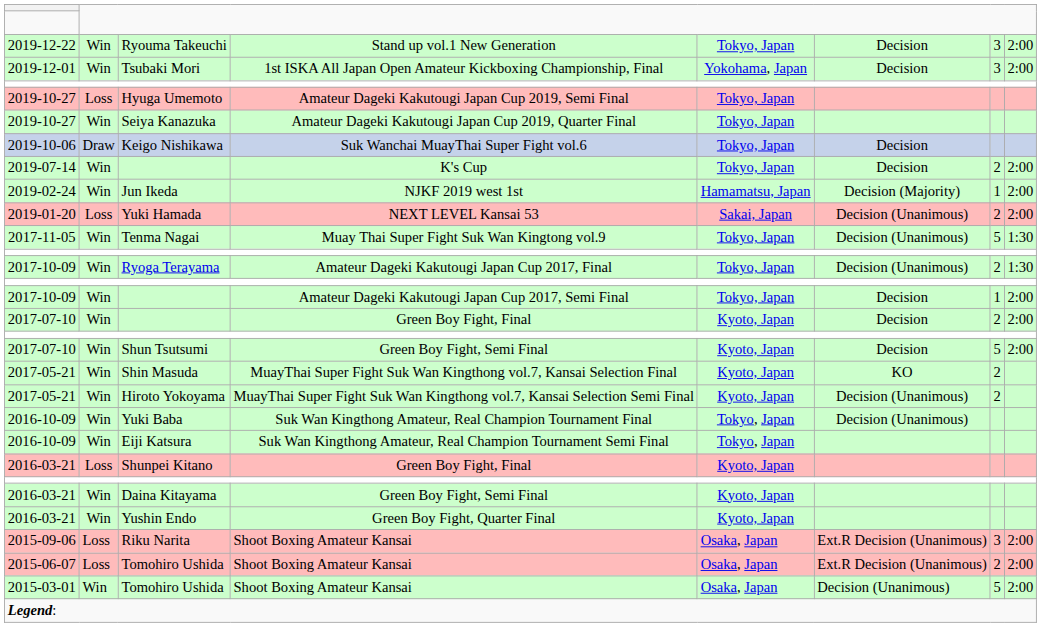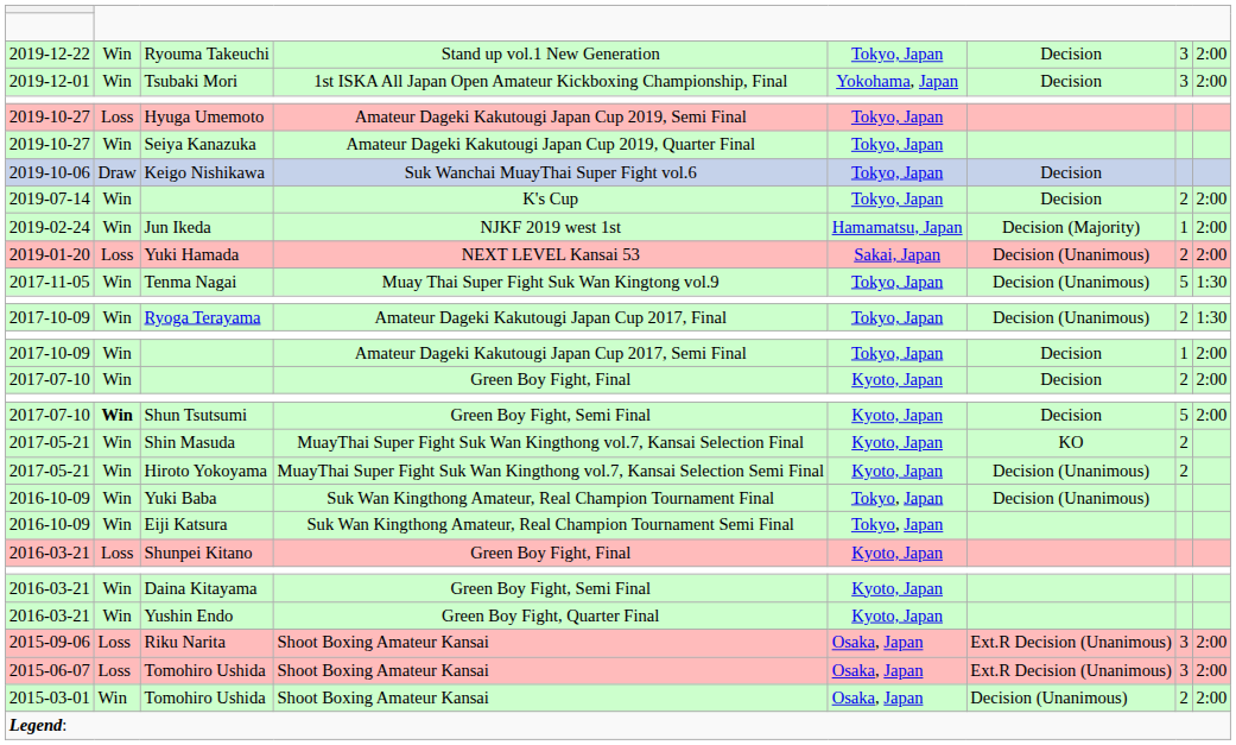 <table class="wikitable mw-collapsible mw-collapsed">
 <tr>
 <th></th>
 </tr>
 <tr>
 <td><br></td>
 </tr>
 <tr style="text-align:center; background:#CCFFCC;">
 <td>2019-12-22</td>
 <td>Win</td>
 <td align=left> Ryouma Takeuchi</td>
 <td>Stand up vol.1 New Generation</td>
 <td><a href='#'>Tokyo, Japan</a></td>
 <td>Decision</td>
 <td>3</td>
 <td>2:00</td>
 </tr>
 <tr style="text-align:center; background:#cfc;">
 <td>2019-12-01</td>
 <td>Win</td>
 <td align=left> Tsubaki Mori</td>
 <td>1st ISKA All Japan Open Amateur Kickboxing Championship, Final</td>
 <td><a href='#'>Yokohama</a>, <a href='#'>Japan</a></td>
 <td>Decision</td>
 <td>3</td>
 <td>2:00</td>
 </tr>
 <tr>
 <th style=background:white colspan=9></th>
 </tr>
 <tr style="text-align:center; background:#fbb;">
 <td>2019-10-27</td>
 <td>Loss</td>
 <td align=left> Hyuga Umemoto</td>
 <td>Amateur Dageki Kakutougi Japan Cup 2019, Semi Final</td>
 <td><a href='#'>Tokyo, Japan</a></td>
 <td></td>
 <td></td>
 <td></td>
 </tr>
 <tr style="text-align:center; background:#cfc;">
 <td>2019-10-27</td>
 <td>Win</td>
 <td align=left> Seiya Kanazuka</td>
 <td>Amateur Dageki Kakutougi Japan Cup 2019, Quarter Final</td>
 <td><a href='#'>Tokyo, Japan</a></td>
 <td></td>
 <td></td>
 <td></td>
 </tr>
 <tr style="text-align:center; background:#c5d2ea;">
 <td>2019-10-06</td>
 <td>Draw</td>
 <td align=left> Keigo Nishikawa</td>
 <td>Suk Wanchai MuayThai Super Fight vol.6</td>
 <td><a href='#'>Tokyo, Japan</a></td>
 <td>Decision</td>
 <td></td>
 <td></td>
 </tr>
 <tr style="text-align:center; background:#cfc;">
 <td>2019-07-14</td>
 <td>Win</td>
 <td align=left></td>
 <td>K's Cup</td>
 <td><a href='#'>Tokyo, Japan</a></td>
 <td>Decision</td>
 <td>2</td>
 <td>2:00</td>
 </tr>
 <tr style="text-align:center; background:#CCFFCC;">
 <td>2019-02-24</td>
 <td>Win</td>
 <td align=left> Jun Ikeda</td>
 <td>NJKF 2019 west 1st</td>
 <td><a href='#'>Hamamatsu, Japan</a></td>
 <td>Decision (Majority)</td>
 <td>1</td>
 <td>2:00</td>
 </tr>
 <tr style="text-align:center; background:#fbb;">
 <td>2019-01-20</td>
 <td>Loss</td>
 <td align=left> Yuki Hamada</td>
 <td>NEXT LEVEL Kansai 53</td>
 <td><a href='#'>Sakai, Japan</a></td>
 <td>Decision (Unanimous)</td>
 <td>2</td>
 <td>2:00</td>
 </tr>
 <tr style="text-align:center; background:#CCFFCC;">
 <td>2017-11-05</td>
 <td>Win</td>
 <td align=left> Tenma Nagai</td>
 <td>Muay Thai Super Fight Suk Wan Kingtong vol.9</td>
 <td><a href='#'>Tokyo, Japan</a></td>
 <td>Decision (Unanimous)</td>
 <td>5</td>
 <td>1:30</td>
 </tr>
 <tr>
 <th style=background:white colspan=9></th>
 </tr>
 <tr style="text-align:center; background:#cfc;">
 <td>2017-10-09</td>
 <td>Win</td>
 <td align=left> <a href='#'>Ryoga Terayama</a></td>
 <td>Amateur Dageki Kakutougi Japan Cup 2017, Final</td>
 <td><a href='#'>Tokyo, Japan</a></td>
 <td>Decision (Unanimous)</td>
 <td>2</td>
 <td>1:30</td>
 </tr>
 <tr>
 <th style=background:white colspan=9></th>
 </tr>
 <tr style="text-align:center; background:#cfc;">
 <td>2017-10-09</td>
 <td>Win</td>
 <td align=left></td>
 <td>Amateur Dageki Kakutougi Japan Cup 2017, Semi Final</td>
 <td><a href='#'>Tokyo, Japan</a></td>
 <td>Decision</td>
 <td>1</td>
 <td>2:00</td>
 </tr>
 <tr style="text-align:center; background:#CCFFCC;">
 <td>2017-07-10</td>
 <td>Win</td>
 <td align=left></td>
 <td>Green Boy Fight, Final</td>
 <td><a href='#'>Kyoto, Japan</a></td>
 <td>Decision</td>
 <td>2</td>
 <td>2:00</td>
 </tr>
 <tr>
 <th style=background:white colspan=9></th>
 </tr>
 <tr style="text-align:center; background:#CCFFCC;">
 <td>2017-07-10</td>
-<td>Win</td>
+<td><strong>Win</strong></td>
 <td align=left> Shun Tsutsumi</td>
 <td>Green Boy Fight, Semi Final</td>
 <td><a href='#'>Kyoto, Japan</a></td>
 <td>Decision</td>
 <td>5</td>
 <td>2:00</td>
 </tr>
 <tr style="text-align:center; background:#CCFFCC;">
 <td>2017-05-21</td>
 <td>Win</td>
 <td align=left> Shin Masuda</td>
 <td>MuayThai Super Fight Suk Wan Kingthong vol.7, Kansai Selection Final</td>
 <td><a href='#'>Kyoto, Japan</a></td>
 <td>KO</td>
 <td>2</td>
 <td></td>
 </tr>
 <tr style="text-align:center; background:#CCFFCC;">
 <td>2017-05-21</td>
 <td>Win</td>
 <td align=left> Hiroto Yokoyama</td>
 <td>MuayThai Super Fight Suk Wan Kingthong vol.7, Kansai Selection Semi Final</td>
 <td><a href='#'>Kyoto, Japan</a></td>
 <td>Decision (Unanimous)</td>
 <td>2</td>
 <td></td>
 </tr>
 <tr style="text-align:center; background:#cfc;">
 <td>2016-10-09</td>
 <td>Win</td>
 <td align=left> Yuki Baba</td>
 <td>Suk Wan Kingthong Amateur, Real Champion Tournament Final</td>
 <td><a href='#'>Tokyo</a>, <a href='#'>Japan</a></td>
 <td>Decision (Unanimous)</td>
 <td></td>
 <td></td>
 </tr>
 <tr style="text-align:center; background:#cfc;">
 <td>2016-10-09</td>
 <td>Win</td>
 <td align=left> Eiji Katsura</td>
 <td>Suk Wan Kingthong Amateur, Real Champion Tournament Semi Final</td>
 <td><a href='#'>Tokyo</a>, <a href='#'>Japan</a></td>
 <td></td>
 <td></td>
 <td></td>
 </tr>
 <tr style="text-align:center; background:#fbb;">
 <td>2016-03-21</td>
 <td>Loss</td>
 <td align=left> Shunpei Kitano</td>
 <td>Green Boy Fight, Final</td>
 <td><a href='#'>Kyoto, Japan</a></td>
 <td></td>
 <td></td>
 <td></td>
 </tr>
 <tr>
 <th style=background:white colspan=9></th>
 </tr>
 <tr style="text-align:center; background:#CCFFCC;">
 <td>2016-03-21</td>
 <td>Win</td>
 <td align=left> Daina Kitayama</td>
 <td>Green Boy Fight, Semi Final</td>
 <td><a href='#'>Kyoto, Japan</a></td>
 <td></td>
 <td></td>
 <td></td>
 </tr>
 <tr style="text-align:center; background:#CCFFCC;">
 <td>2016-03-21</td>
 <td>Win</td>
 <td align=left> Yushin Endo</td>
 <td>Green Boy Fight, Quarter Final</td>
 <td><a href='#'>Kyoto, Japan</a></td>
 <td></td>
 <td></td>
 <td></td>
 </tr>
 <tr bgcolor="#fbb">
 <td>2015-09-06</td>
 <td>Loss</td>
 <td align=left> Riku Narita</td>
 <td>Shoot Boxing Amateur Kansai</td>
 <td><a href='#'>Osaka</a>, <a href='#'>Japan</a></td>
 <td>Ext.R Decision (Unanimous)</td>
 <td>3</td>
 <td>2:00</td>
 </tr>
 <tr bgcolor="#fbb">
 <td>2015-06-07</td>
 <td>Loss</td>
 <td align=left> Tomohiro Ushida</td>
 <td>Shoot Boxing Amateur Kansai</td>
 <td><a href='#'>Osaka</a>, <a href='#'>Japan</a></td>
 <td>Ext.R Decision (Unanimous)</td>
-<td>2</td>
+<td>3</td>
 <td>2:00</td>
 </tr>
 <tr bgcolor="#cfc">
 <td>2015-03-01</td>
 <td>Win</td>
 <td align=left> Tomohiro Ushida</td>
 <td>Shoot Boxing Amateur Kansai</td>
 <td><a href='#'>Osaka</a>, <a href='#'>Japan</a></td>
 <td>Decision (Unanimous)</td>
-<td>5</td>
+<td>2</td>
 <td>2:00</td>
 </tr>
 <tr>
 <td colspan=9><strong><em>Legend</em></strong>:    <br></td>
 </tr>
 </table>
